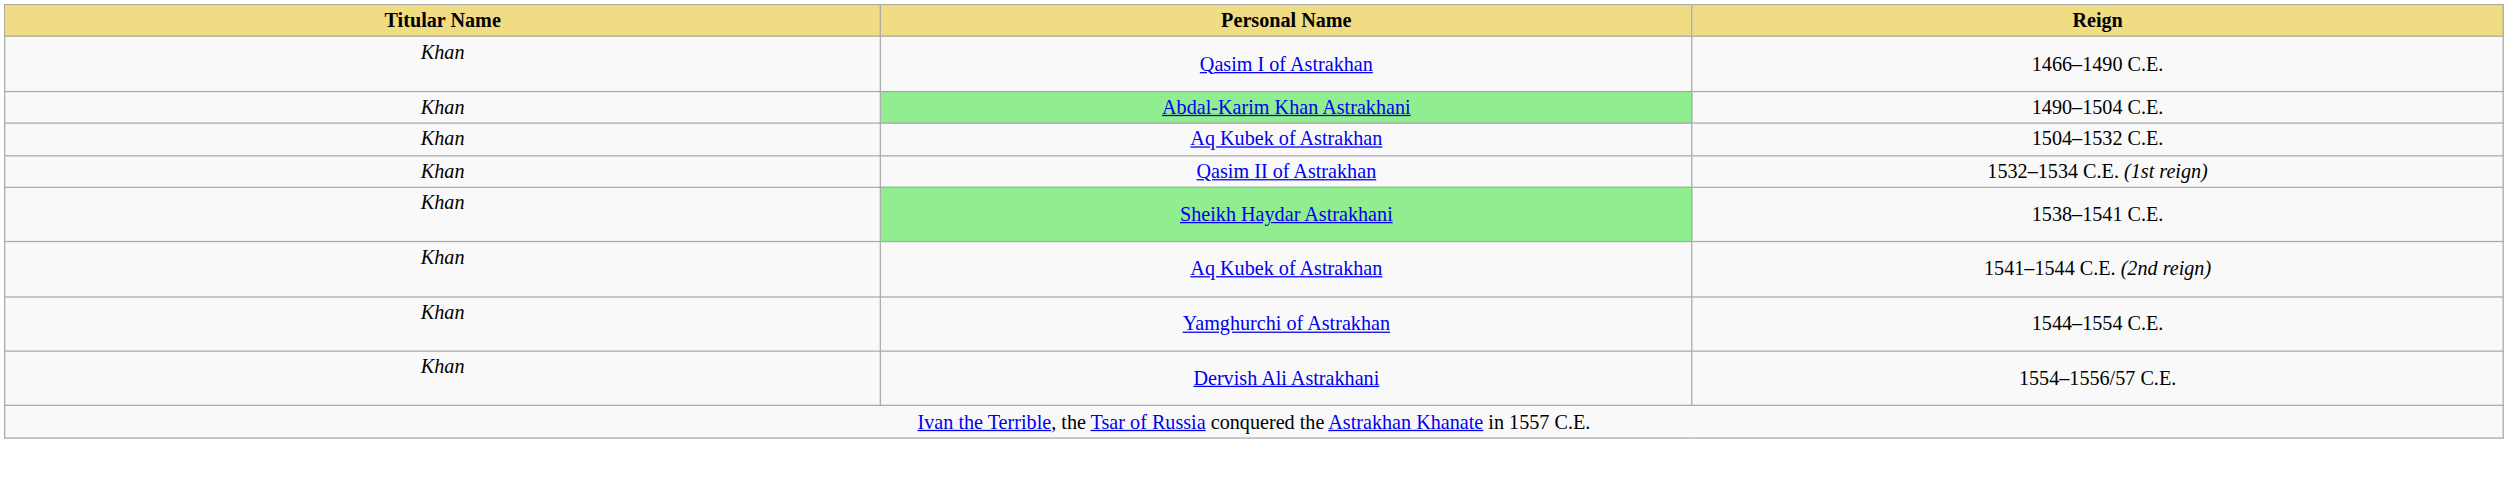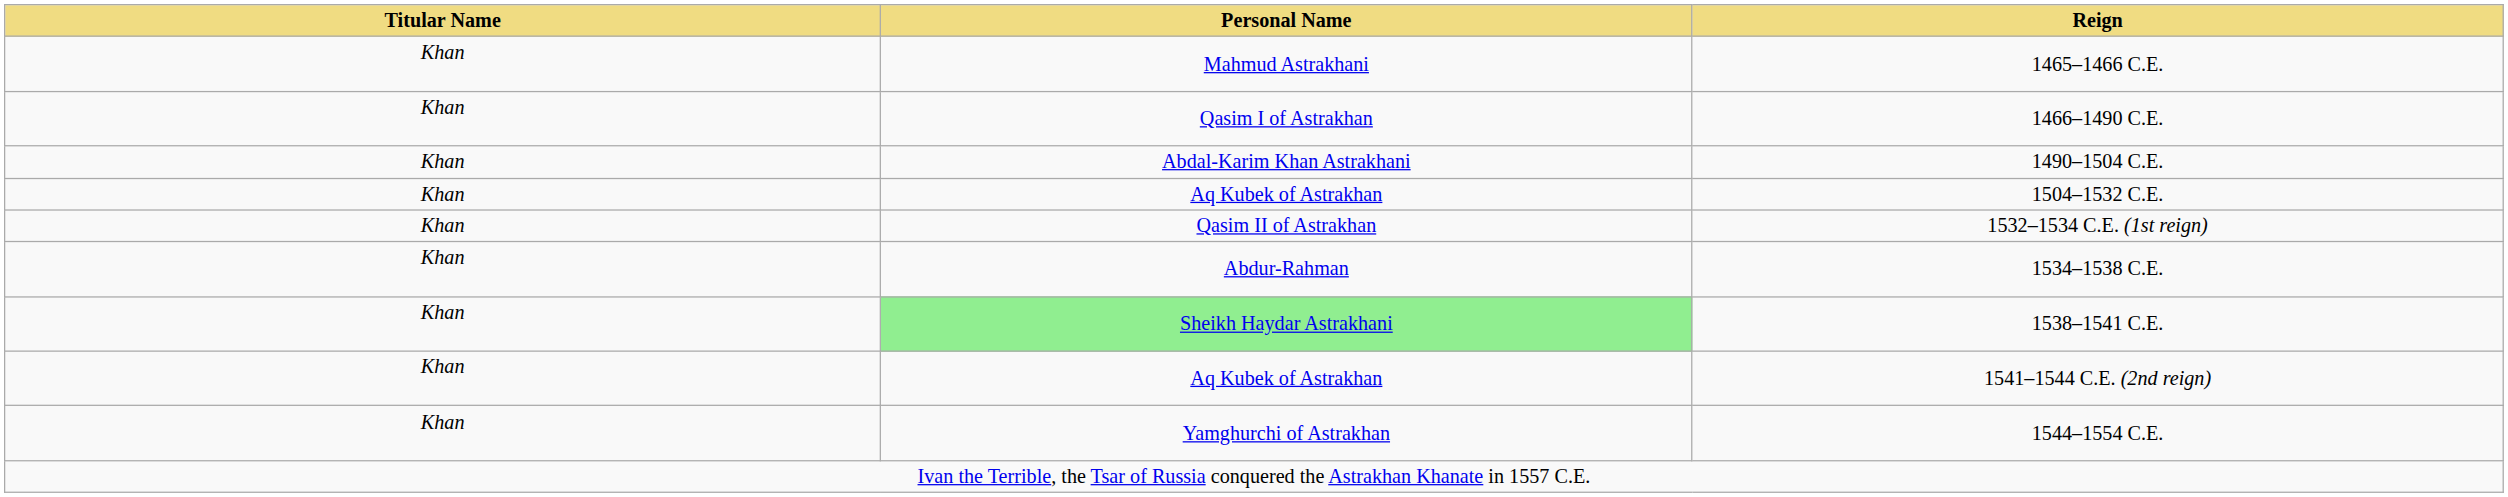 <table width=100% class="wikitable">
 <tr>
 <th style="background-color:#F0DC82" width=27%>Titular Name</th>
 <th style="background-color:#F0DC82" width=25%>Personal Name</th>
 <th style="background-color:#F0DC82" width=25%>Reign</th>
 </tr>
 <tr>
 <td align="center"><em>Khan</em> <br> <small> </small> <br></td>
+<td align="center"><a href='#'>Mahmud Astrakhani</a> <br> <small> </small></td>
+<td align="center">1465–1466 C.E.</td>
+</tr>
+<tr>
+<td align="center"><em>Khan</em> <br> <small> </small> <br></td>
 <td align="center"><a href='#'>Qasim I of Astrakhan</a><br> <small> </small></td>
 <td align="center">1466–1490 C.E.</td>
 </tr>
 <tr>
 <td align="center"><em>Khan</em> <br> <small> </small></td>
-<td align="center" style="background: lightgreen;"><a href='#'>Abdal-Karim Khan Astrakhani</a><br> <small> </small></td>
+<td align="center"><a href='#'>Abdal-Karim Khan Astrakhani</a><br> <small> </small></td>
 <td align="center">1490–1504 C.E.</td>
 </tr>
 <tr>
 <td align="center"><em>Khan</em> <br> <small> </small></td>
 <td align="center"><a href='#'>Aq Kubek of Astrakhan</a><br> <small> </small></td>
 <td align="center">1504–1532 C.E.</td>
 </tr>
 <tr>
 <td align="center"><em>Khan</em> <br> <small> </small></td>
 <td align="center"><a href='#'>Qasim II of Astrakhan</a><br> <small> </small></td>
 <td align="center">1532–1534 C.E. <em>(1st reign)</em></td>
+</tr>
+<tr>
+<td align="center"><em>Khan</em> <br> <small> </small><br></td>
+<td align="center"><a href='#'>Abdur-Rahman</a><br> <small> </small></td>
+<td align="center">1534–1538 C.E.</td>
 </tr>
 <tr>
 <td align="center"><em>Khan</em> <br> <small> </small><br></td>
 <td align="center" style="background: lightgreen;"><a href='#'>Sheikh Haydar Astrakhani</a><br> <small> </small></td>
 <td align="center">1538–1541 C.E.</td>
 </tr>
 <tr>
 <td align="center"><em>Khan</em> <br> <small> </small><br></td>
 <td align="center"><a href='#'>Aq Kubek of Astrakhan</a><br> <small> </small></td>
 <td align="center">1541–1544 C.E. <em>(2nd reign)</em></td>
 </tr>
 <tr>
 <td align="center"><em>Khan</em> <br> <small> </small><br></td>
 <td align="center"><a href='#'>Yamghurchi of Astrakhan</a><br> <small> </small></td>
 <td align="center">1544–1554 C.E.</td>
 </tr>
 <tr>
-<td align="center"><em>Khan</em> <br> <small> </small><br></td>
-<td align="center"><a href='#'>Dervish Ali Astrakhani</a><br> <small> </small></td>
-<td align="center">1554–1556/57 C.E.</td>
-</tr>
-<tr>
 <td colspan="3" align="center"><a href='#'>Ivan the Terrible</a>, the <a href='#'>Tsar of Russia</a> conquered the <a href='#'>Astrakhan Khanate</a> in 1557 C.E.</td>
 </tr>
 </table>
